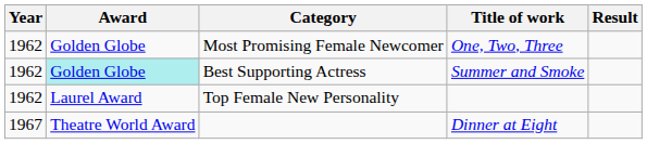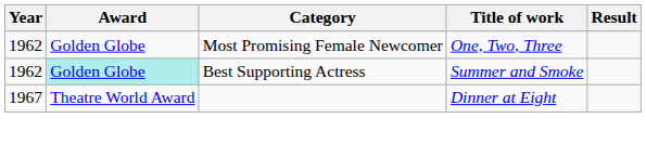 <table class="wikitable sortable">
 <tr>
 <th>Year</th>
 <th>Award</th>
 <th>Category</th>
 <th>Title of work</th>
 <th>Result</th>
 </tr>
 <tr>
 <td>1962</td>
 <td><a href='#'>Golden Globe</a></td>
 <td>Most Promising Female Newcomer</td>
 <td><em><a href='#'>One, Two, Three</a></em></td>
 <td></td>
 </tr>
 <tr>
 <td>1962</td>
 <td style="background: paleturquoise;"><a href='#'>Golden Globe</a></td>
 <td>Best Supporting Actress</td>
 <td><em><a href='#'>Summer and Smoke</a></em></td>
 <td></td>
 </tr>
 <tr>
-<td>1962</td>
-<td><a href='#'>Laurel Award</a></td>
-<td>Top Female New Personality</td>
-<td></td>
-<td></td>
-</tr>
-<tr>
 <td>1967</td>
 <td><a href='#'>Theatre World Award</a></td>
 <td></td>
 <td><em><a href='#'>Dinner at Eight</a></em></td>
 <td></td>
 </tr>
 </table>
